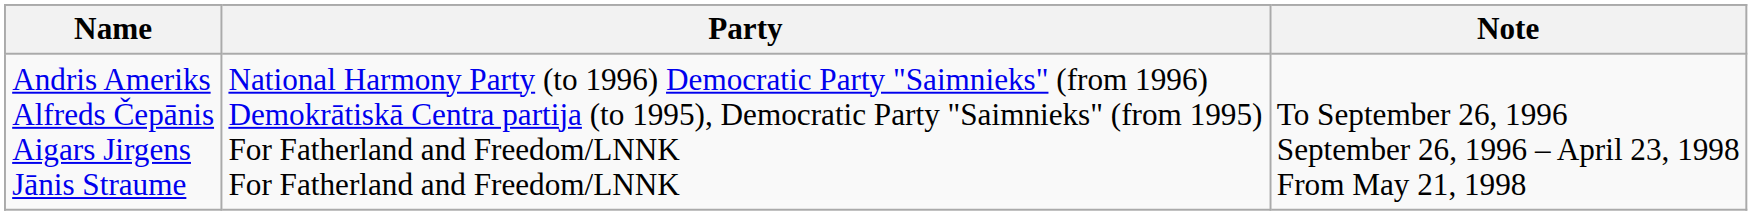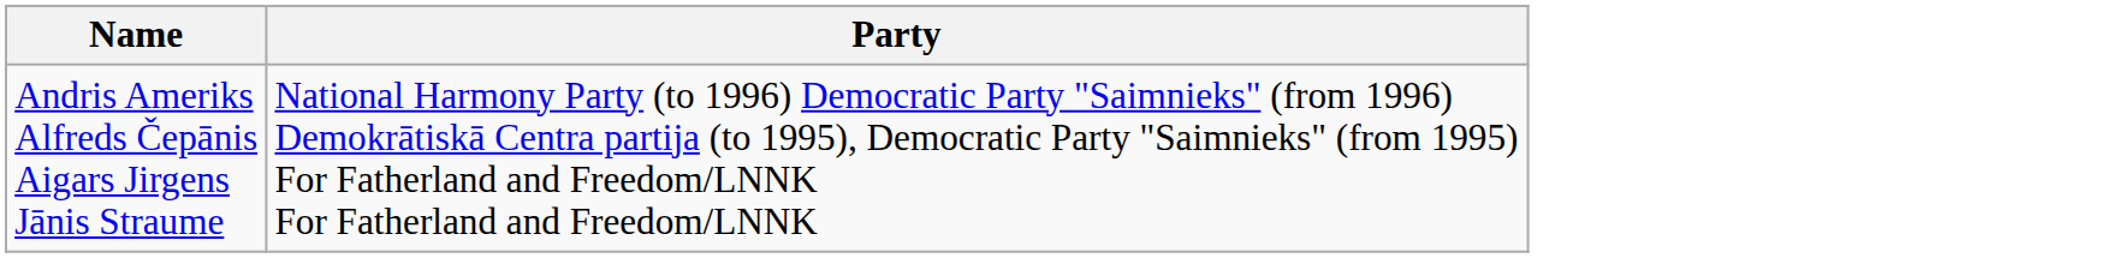 <table class="wikitable">
 <tr>
 <th>Name</th>
 <th>Party</th>
-<th>Note</th>
 </tr>
 <tr>
 <td><a href='#'>Andris Ameriks</a><br><a href='#'>Alfreds Čepānis</a><br><a href='#'>Aigars Jirgens</a><br><a href='#'>Jānis Straume</a></td>
 <td><a href='#'>National Harmony Party</a> (to 1996) <a href='#'>Democratic Party "Saimnieks"</a> (from 1996)<br><a href='#'>Demokrātiskā Centra partija</a> (to 1995), Democratic Party "Saimnieks" (from 1995)<br>For Fatherland and Freedom/LNNK<br>For Fatherland and Freedom/LNNK</td>
-<td><br>To September 26, 1996<br>September 26, 1996 – April 23, 1998<br>From May 21, 1998</td>
 </tr>
 </table>
